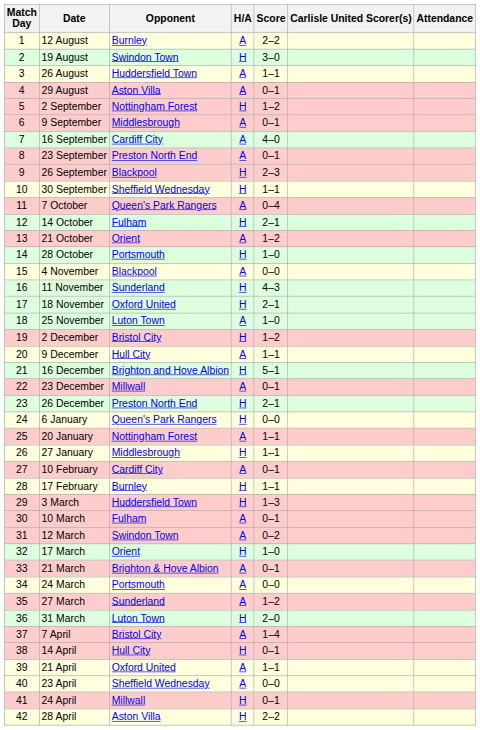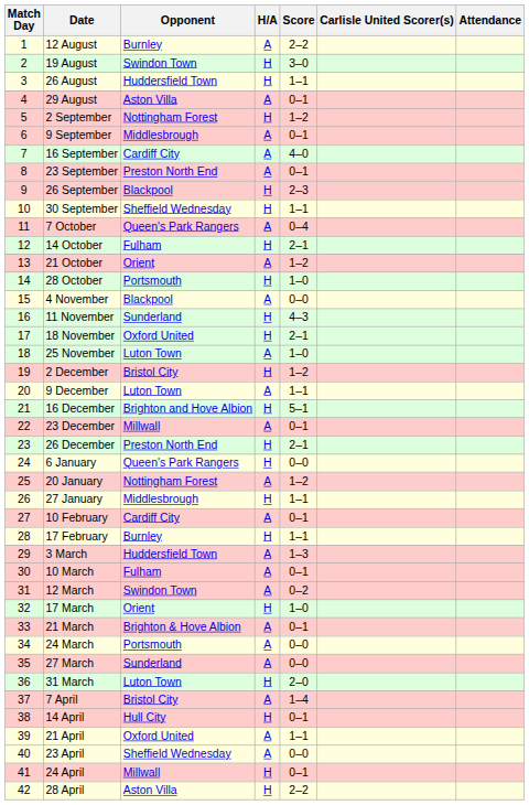 <table class="wikitable" style="text-align:center">
 <tr>
 <th>Match<br> Day</th>
 <th>Date</th>
 <th>Opponent</th>
 <th>H/A</th>
 <th>Score</th>
 <th>Carlisle United Scorer(s)</th>
 <th>Attendance</th>
 </tr>
 <tr bgcolor=#ffffdd>
 <td>1</td>
 <td align=left>12 August</td>
 <td align=left><a href='#'>Burnley</a></td>
 <td><a href='#'>A</a></td>
 <td>2–2</td>
 <td align=left></td>
 <td></td>
 </tr>
 <tr bgcolor=#ddffdd>
 <td>2</td>
 <td align=left>19 August</td>
 <td align=left><a href='#'>Swindon Town</a></td>
 <td><a href='#'>H</a></td>
 <td>3–0</td>
 <td align=left></td>
 <td></td>
 </tr>
 <tr bgcolor=#ffffdd>
 <td>3</td>
 <td align=left>26 August</td>
 <td align=left><a href='#'>Huddersfield Town</a></td>
-<td><a href='#'>A</a></td>
+<td><a href='#'>H</a></td>
 <td>1–1</td>
 <td align=left></td>
 <td></td>
 </tr>
 <tr bgcolor=#FFCCCC>
 <td>4</td>
 <td align=left>29 August</td>
 <td align=left><a href='#'>Aston Villa</a></td>
 <td><a href='#'>A</a></td>
 <td>0–1</td>
 <td align=left></td>
 <td></td>
 </tr>
 <tr bgcolor=#FFCCCC>
 <td>5</td>
 <td align=left>2 September</td>
 <td align=left><a href='#'>Nottingham Forest</a></td>
 <td><a href='#'>H</a></td>
 <td>1–2</td>
 <td align=left></td>
 <td></td>
 </tr>
 <tr bgcolor=#FFCCCC>
 <td>6</td>
 <td align=left>9 September</td>
 <td align=left><a href='#'>Middlesbrough</a></td>
 <td><a href='#'>A</a></td>
 <td>0–1</td>
 <td align=left></td>
 <td></td>
 </tr>
 <tr bgcolor=#ddffdd>
 <td>7</td>
 <td align=left>16 September</td>
 <td align=left><a href='#'>Cardiff City</a></td>
 <td><a href='#'>A</a></td>
 <td>4–0</td>
 <td align=left></td>
 <td></td>
 </tr>
 <tr bgcolor=#FFCCCC>
 <td>8</td>
 <td align=left>23 September</td>
 <td align=left><a href='#'>Preston North End</a></td>
 <td><a href='#'>A</a></td>
 <td>0–1</td>
 <td align=left></td>
 <td></td>
 </tr>
 <tr bgcolor=#FFCCCC>
 <td>9</td>
 <td align=left>26 September</td>
 <td align=left><a href='#'>Blackpool</a></td>
 <td><a href='#'>H</a></td>
 <td>2–3</td>
 <td align=left></td>
 <td></td>
 </tr>
 <tr bgcolor=#ffffdd>
 <td>10</td>
 <td align=left>30 September</td>
 <td align=left><a href='#'>Sheffield Wednesday</a></td>
 <td><a href='#'>H</a></td>
 <td>1–1</td>
 <td align=left></td>
 <td></td>
 </tr>
 <tr bgcolor=#FFCCCC>
 <td>11</td>
 <td align=left>7 October</td>
 <td align=left><a href='#'>Queen's Park Rangers</a></td>
 <td><a href='#'>A</a></td>
 <td>0–4</td>
 <td align=left></td>
 <td></td>
 </tr>
 <tr bgcolor=#ddffdd>
 <td>12</td>
 <td align=left>14 October</td>
 <td align=left><a href='#'>Fulham</a></td>
 <td><a href='#'>H</a></td>
 <td>2–1</td>
 <td align=left></td>
 <td></td>
 </tr>
 <tr bgcolor=#FFCCCC>
 <td>13</td>
 <td align=left>21 October</td>
 <td align=left><a href='#'>Orient</a></td>
 <td><a href='#'>A</a></td>
 <td>1–2</td>
 <td align=left></td>
 <td></td>
 </tr>
 <tr bgcolor=#ddffdd>
 <td>14</td>
 <td align=left>28 October</td>
 <td align=left><a href='#'>Portsmouth</a></td>
 <td><a href='#'>H</a></td>
 <td>1–0</td>
 <td align=left></td>
 <td></td>
 </tr>
 <tr bgcolor=#ffffdd>
 <td>15</td>
 <td align=left>4 November</td>
 <td align=left><a href='#'>Blackpool</a></td>
 <td><a href='#'>A</a></td>
 <td>0–0</td>
 <td align=left></td>
 <td></td>
 </tr>
 <tr bgcolor=#ddffdd>
 <td>16</td>
 <td align=left>11 November</td>
 <td align=left><a href='#'>Sunderland</a></td>
 <td><a href='#'>H</a></td>
 <td>4–3</td>
 <td align=left></td>
 <td></td>
 </tr>
 <tr bgcolor=#ddffdd>
 <td>17</td>
 <td align=left>18 November</td>
 <td align=left><a href='#'>Oxford United</a></td>
 <td><a href='#'>H</a></td>
 <td>2–1</td>
 <td align=left></td>
 <td></td>
 </tr>
 <tr bgcolor=#ddffdd>
 <td>18</td>
 <td align=left>25 November</td>
 <td align=left><a href='#'>Luton Town</a></td>
 <td><a href='#'>A</a></td>
 <td>1–0</td>
 <td align=left></td>
 <td></td>
 </tr>
 <tr bgcolor=#FFCCCC>
 <td>19</td>
 <td align=left>2 December</td>
 <td align=left><a href='#'>Bristol City</a></td>
 <td><a href='#'>H</a></td>
 <td>1–2</td>
 <td align=left></td>
 <td></td>
 </tr>
 <tr bgcolor=#ffffdd>
 <td>20</td>
 <td align=left>9 December</td>
-<td align=left><a href='#'>Hull City</a></td>
+<td align=left><a href='#'>Luton Town</a></td>
 <td><a href='#'>A</a></td>
 <td>1–1</td>
 <td align=left></td>
 <td></td>
 </tr>
 <tr bgcolor=#ddffdd>
 <td>21</td>
 <td align=left>16 December</td>
 <td align=left><a href='#'>Brighton and Hove Albion</a></td>
 <td><a href='#'>H</a></td>
 <td>5–1</td>
 <td align=left></td>
 <td></td>
 </tr>
 <tr bgcolor=#FFCCCC>
 <td>22</td>
 <td align=left>23 December</td>
 <td align=left><a href='#'>Millwall</a></td>
 <td><a href='#'>A</a></td>
 <td>0–1</td>
 <td align=left></td>
 <td></td>
 </tr>
 <tr bgcolor=#ddffdd>
 <td>23</td>
 <td align=left>26 December</td>
 <td align=left><a href='#'>Preston North End</a></td>
 <td><a href='#'>H</a></td>
 <td>2–1</td>
 <td align=left></td>
 <td></td>
 </tr>
 <tr bgcolor=#ffffdd>
 <td>24</td>
 <td align=left>6 January</td>
 <td align=left><a href='#'>Queen's Park Rangers</a></td>
 <td><a href='#'>H</a></td>
 <td>0–0</td>
 <td align=left></td>
 <td></td>
 </tr>
 <tr bgcolor=#FFCCCC>
 <td>25</td>
 <td align=left>20 January</td>
 <td align=left><a href='#'>Nottingham Forest</a></td>
 <td><a href='#'>A</a></td>
-<td>1–1</td>
+<td>1–2</td>
 <td align=left></td>
 <td></td>
 </tr>
 <tr bgcolor=#ffffdd>
 <td>26</td>
 <td align=left>27 January</td>
 <td align=left><a href='#'>Middlesbrough</a></td>
 <td><a href='#'>H</a></td>
 <td>1–1</td>
 <td align=left></td>
 <td></td>
 </tr>
 <tr bgcolor=#FFCCCC>
 <td>27</td>
 <td align=left>10 February</td>
 <td align=left><a href='#'>Cardiff City</a></td>
 <td><a href='#'>A</a></td>
 <td>0–1</td>
 <td align=left></td>
 <td></td>
 </tr>
 <tr bgcolor=#ffffdd>
 <td>28</td>
 <td align=left>17 February</td>
 <td align=left><a href='#'>Burnley</a></td>
 <td><a href='#'>H</a></td>
 <td>1–1</td>
 <td align=left></td>
 <td></td>
 </tr>
 <tr bgcolor=#FFCCCC>
 <td>29</td>
 <td align=left>3 March</td>
 <td align=left><a href='#'>Huddersfield Town</a></td>
-<td><a href='#'>H</a></td>
+<td><a href='#'>A</a></td>
 <td>1–3</td>
 <td align=left></td>
 <td></td>
 </tr>
 <tr bgcolor=#FFCCCC>
 <td>30</td>
 <td align=left>10 March</td>
 <td align=left><a href='#'>Fulham</a></td>
 <td><a href='#'>A</a></td>
 <td>0–1</td>
 <td align=left></td>
 <td></td>
 </tr>
 <tr bgcolor=#FFCCCC>
 <td>31</td>
 <td align=left>12 March</td>
 <td align=left><a href='#'>Swindon Town</a></td>
 <td><a href='#'>A</a></td>
 <td>0–2</td>
 <td align=left></td>
 <td></td>
 </tr>
 <tr bgcolor=#ddffdd>
 <td>32</td>
 <td align=left>17 March</td>
 <td align=left><a href='#'>Orient</a></td>
 <td><a href='#'>H</a></td>
 <td>1–0</td>
 <td align=left></td>
 <td></td>
 </tr>
 <tr bgcolor=#FFCCCC>
 <td>33</td>
 <td align=left>21 March</td>
 <td align=left><a href='#'>Brighton & Hove Albion</a></td>
 <td><a href='#'>A</a></td>
 <td>0–1</td>
 <td align=left></td>
 <td></td>
 </tr>
 <tr bgcolor=#ffffdd>
 <td>34</td>
 <td align=left>24 March</td>
 <td align=left><a href='#'>Portsmouth</a></td>
 <td><a href='#'>A</a></td>
 <td>0–0</td>
 <td align=left></td>
 <td></td>
 </tr>
 <tr bgcolor=#FFCCCC>
 <td>35</td>
 <td align=left>27 March</td>
 <td align=left><a href='#'>Sunderland</a></td>
 <td><a href='#'>A</a></td>
-<td>1–2</td>
+<td>0–0</td>
 <td align=left></td>
 <td></td>
 </tr>
 <tr bgcolor=#ddffdd>
 <td>36</td>
 <td align=left>31 March</td>
 <td align=left><a href='#'>Luton Town</a></td>
 <td><a href='#'>H</a></td>
 <td>2–0</td>
 <td align=left></td>
 <td></td>
 </tr>
 <tr bgcolor=#FFCCCC>
 <td>37</td>
 <td align=left>7 April</td>
 <td align=left><a href='#'>Bristol City</a></td>
 <td><a href='#'>A</a></td>
 <td>1–4</td>
 <td align=left></td>
 <td></td>
 </tr>
 <tr bgcolor=#FFCCCC>
 <td>38</td>
 <td align=left>14 April</td>
 <td align=left><a href='#'>Hull City</a></td>
 <td><a href='#'>H</a></td>
 <td>0–1</td>
 <td align=left></td>
 <td></td>
 </tr>
 <tr bgcolor=#ffffdd>
 <td>39</td>
 <td align=left>21 April</td>
 <td align=left><a href='#'>Oxford United</a></td>
 <td><a href='#'>A</a></td>
 <td>1–1</td>
 <td align=left></td>
 <td></td>
 </tr>
 <tr bgcolor=#ffffdd>
 <td>40</td>
 <td align=left>23 April</td>
 <td align=left><a href='#'>Sheffield Wednesday</a></td>
 <td><a href='#'>A</a></td>
 <td>0–0</td>
 <td align=left></td>
 <td></td>
 </tr>
 <tr bgcolor=#FFCCCC>
 <td>41</td>
 <td align=left>24 April</td>
 <td align=left><a href='#'>Millwall</a></td>
 <td><a href='#'>H</a></td>
 <td>0–1</td>
 <td align=left></td>
 <td></td>
 </tr>
 <tr bgcolor=#ffffdd>
 <td>42</td>
 <td align=left>28 April</td>
 <td align=left><a href='#'>Aston Villa</a></td>
 <td><a href='#'>H</a></td>
 <td>2–2</td>
 <td align=left></td>
 <td></td>
 </tr>
 </table>
